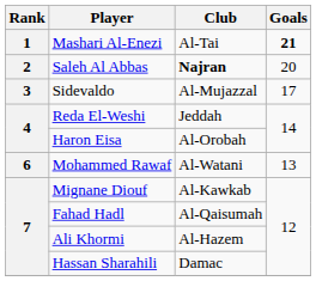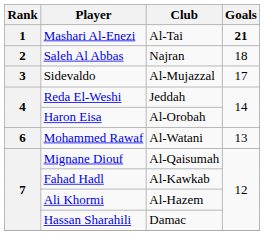 <table class=wikitable>
 <tr>
 <th>Rank</th>
 <th>Player</th>
 <th>Club</th>
 <th>Goals</th>
 </tr>
 <tr>
 <th>1</th>
 <td> <a href='#'>Mashari Al-Enezi</a></td>
 <td>Al-Tai</td>
 <td align=center><strong>21</strong></td>
 </tr>
 <tr>
 <th>2</th>
 <td> <a href='#'>Saleh Al Abbas</a></td>
-<td><strong>Najran</strong></td>
-<td align=center>20</td>
+<td>Najran</td>
+<td align=center>18</td>
 </tr>
 <tr>
 <th>3</th>
 <td> Sidevaldo</td>
 <td>Al-Mujazzal</td>
 <td align=center>17</td>
 </tr>
 <tr>
 <th rowspan=2>4</th>
 <td> <a href='#'>Reda El-Weshi</a></td>
 <td>Jeddah</td>
 <td align=center rowspan=2>14</td>
 </tr>
 <tr>
 <td> <a href='#'>Haron Eisa</a></td>
 <td>Al-Orobah</td>
 </tr>
 <tr>
 <th>6</th>
 <td> <a href='#'>Mohammed Rawaf</a></td>
 <td>Al-Watani</td>
 <td align=center>13</td>
 </tr>
 <tr>
 <th rowspan=4>7</th>
 <td> <a href='#'>Mignane Diouf</a></td>
-<td>Al-Kawkab</td>
+<td>Al-Qaisumah</td>
 <td align=center rowspan=4>12</td>
 </tr>
 <tr>
 <td> <a href='#'>Fahad Hadl</a></td>
-<td>Al-Qaisumah</td>
+<td>Al-Kawkab</td>
 </tr>
 <tr>
 <td> <a href='#'>Ali Khormi</a></td>
 <td>Al-Hazem</td>
 </tr>
 <tr>
 <td> <a href='#'>Hassan Sharahili</a></td>
 <td>Damac</td>
 </tr>
 <tr>
 </tr>
 </table>
